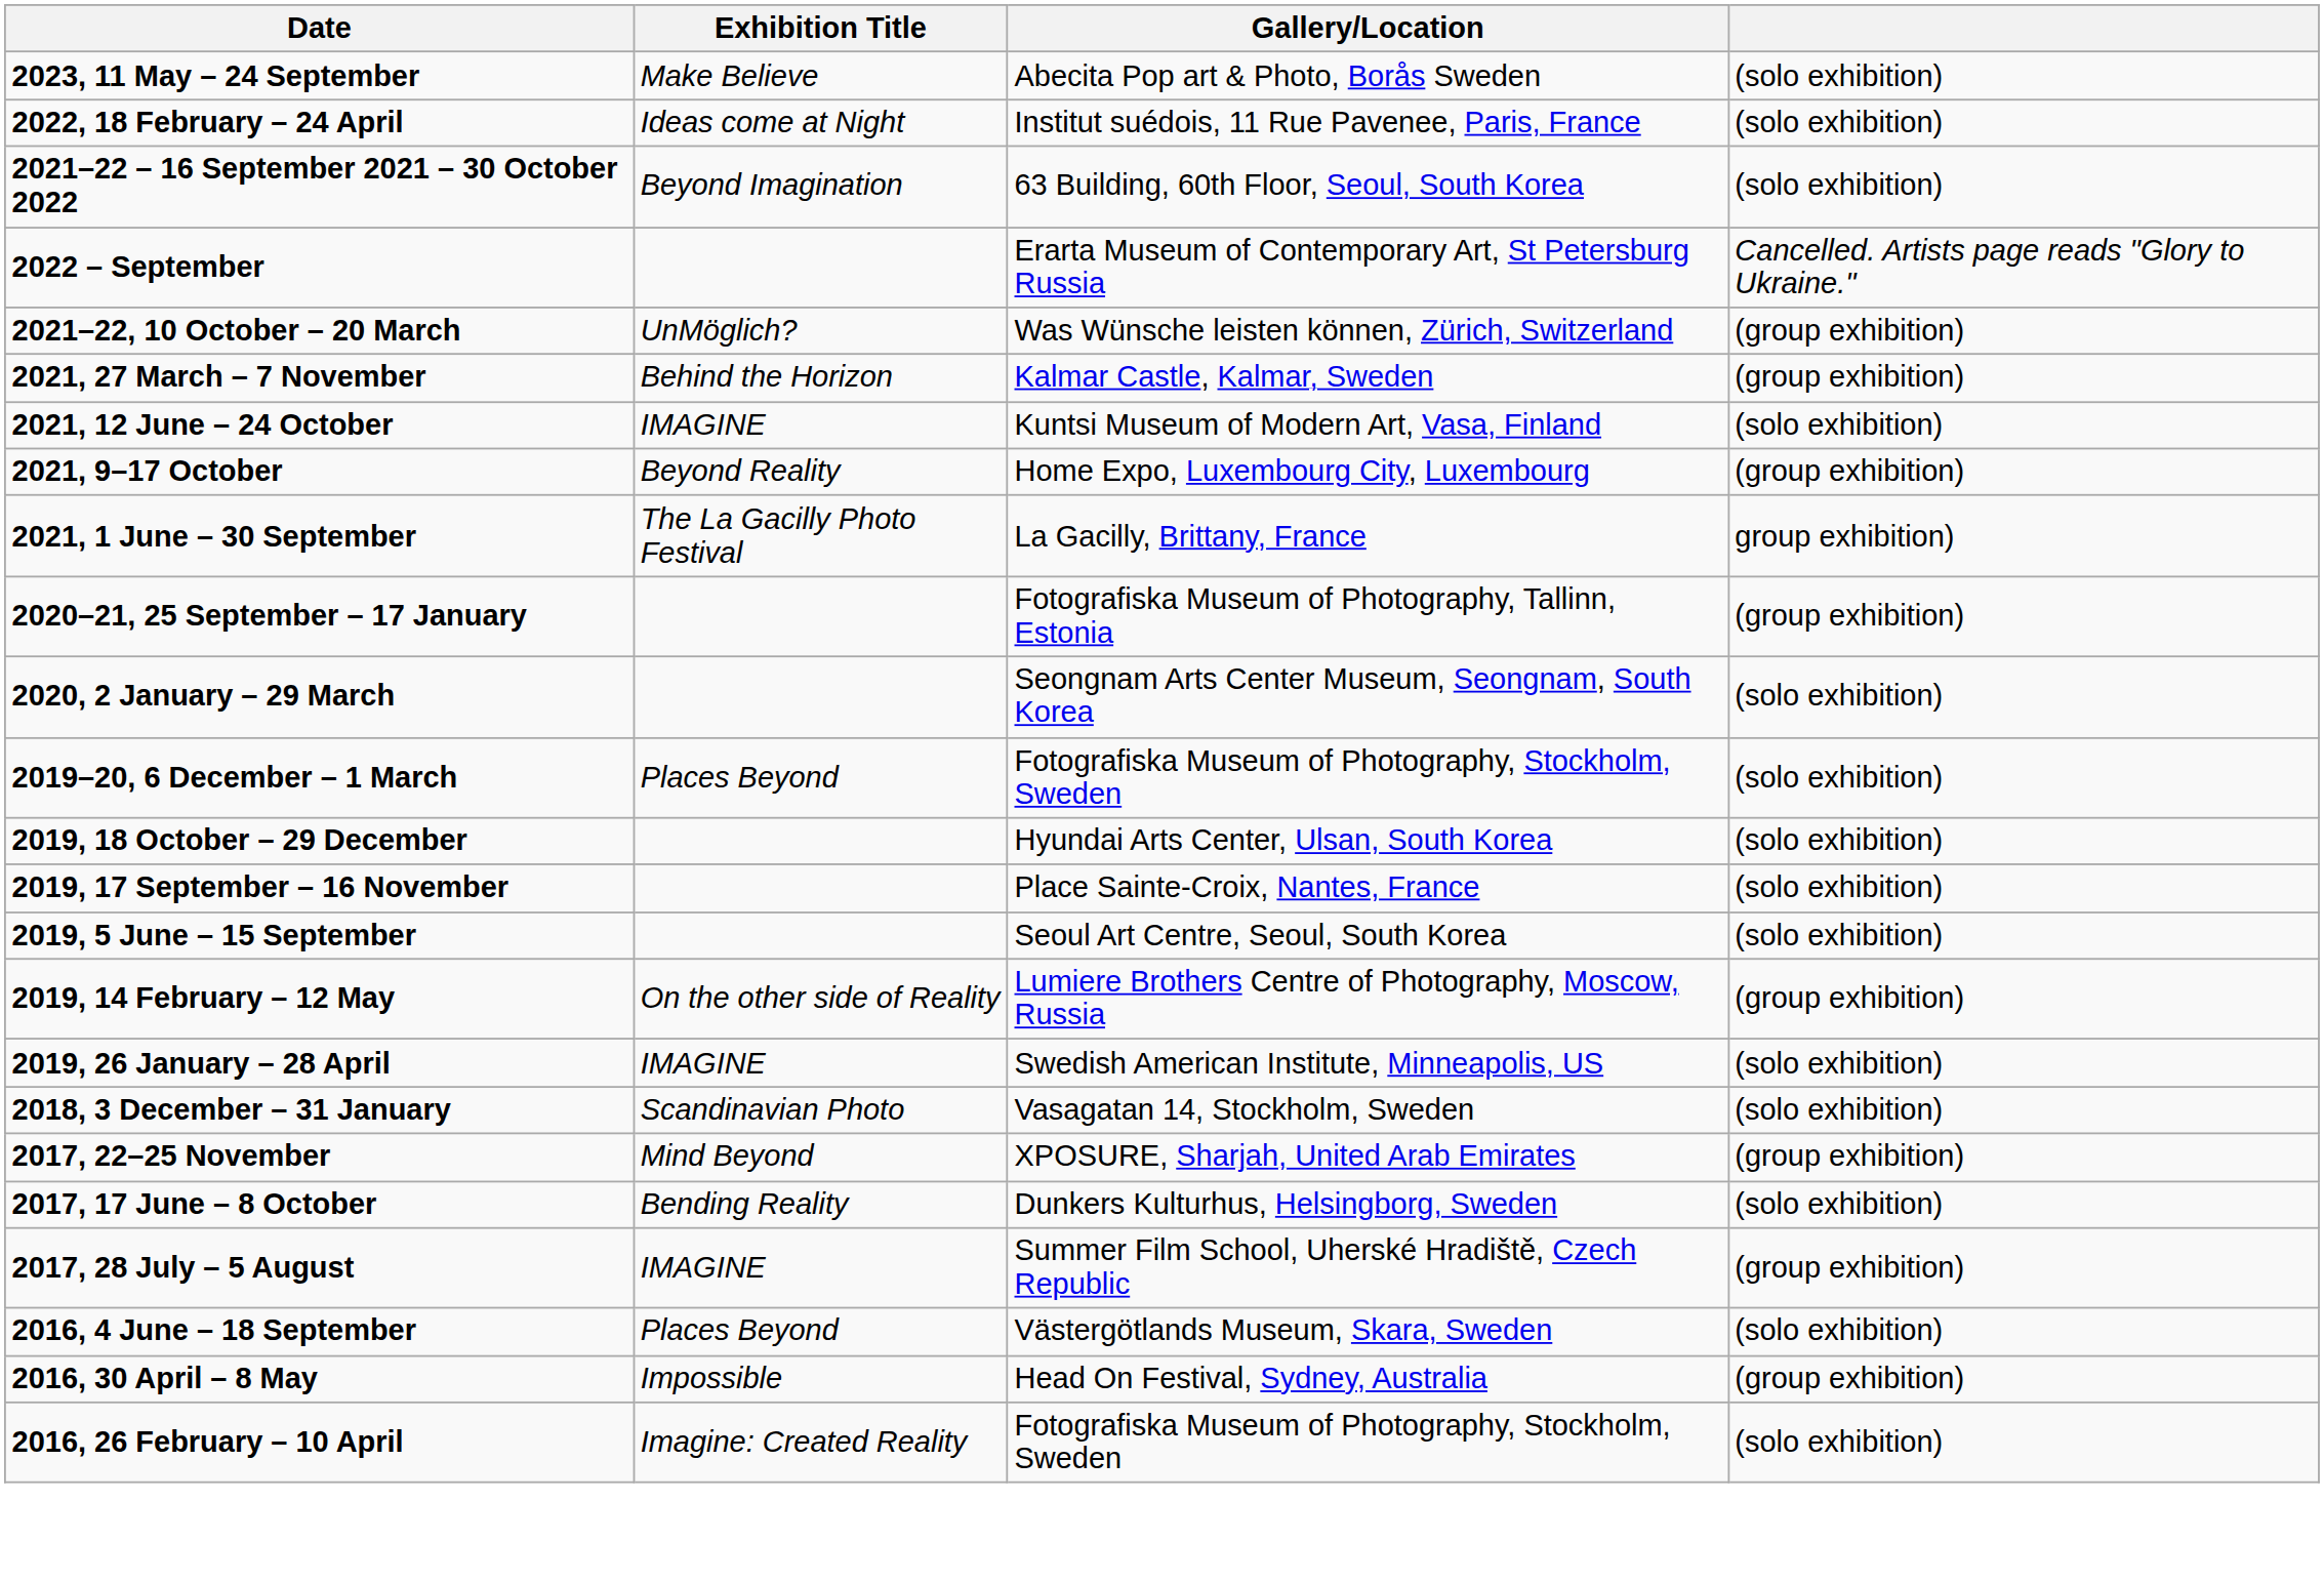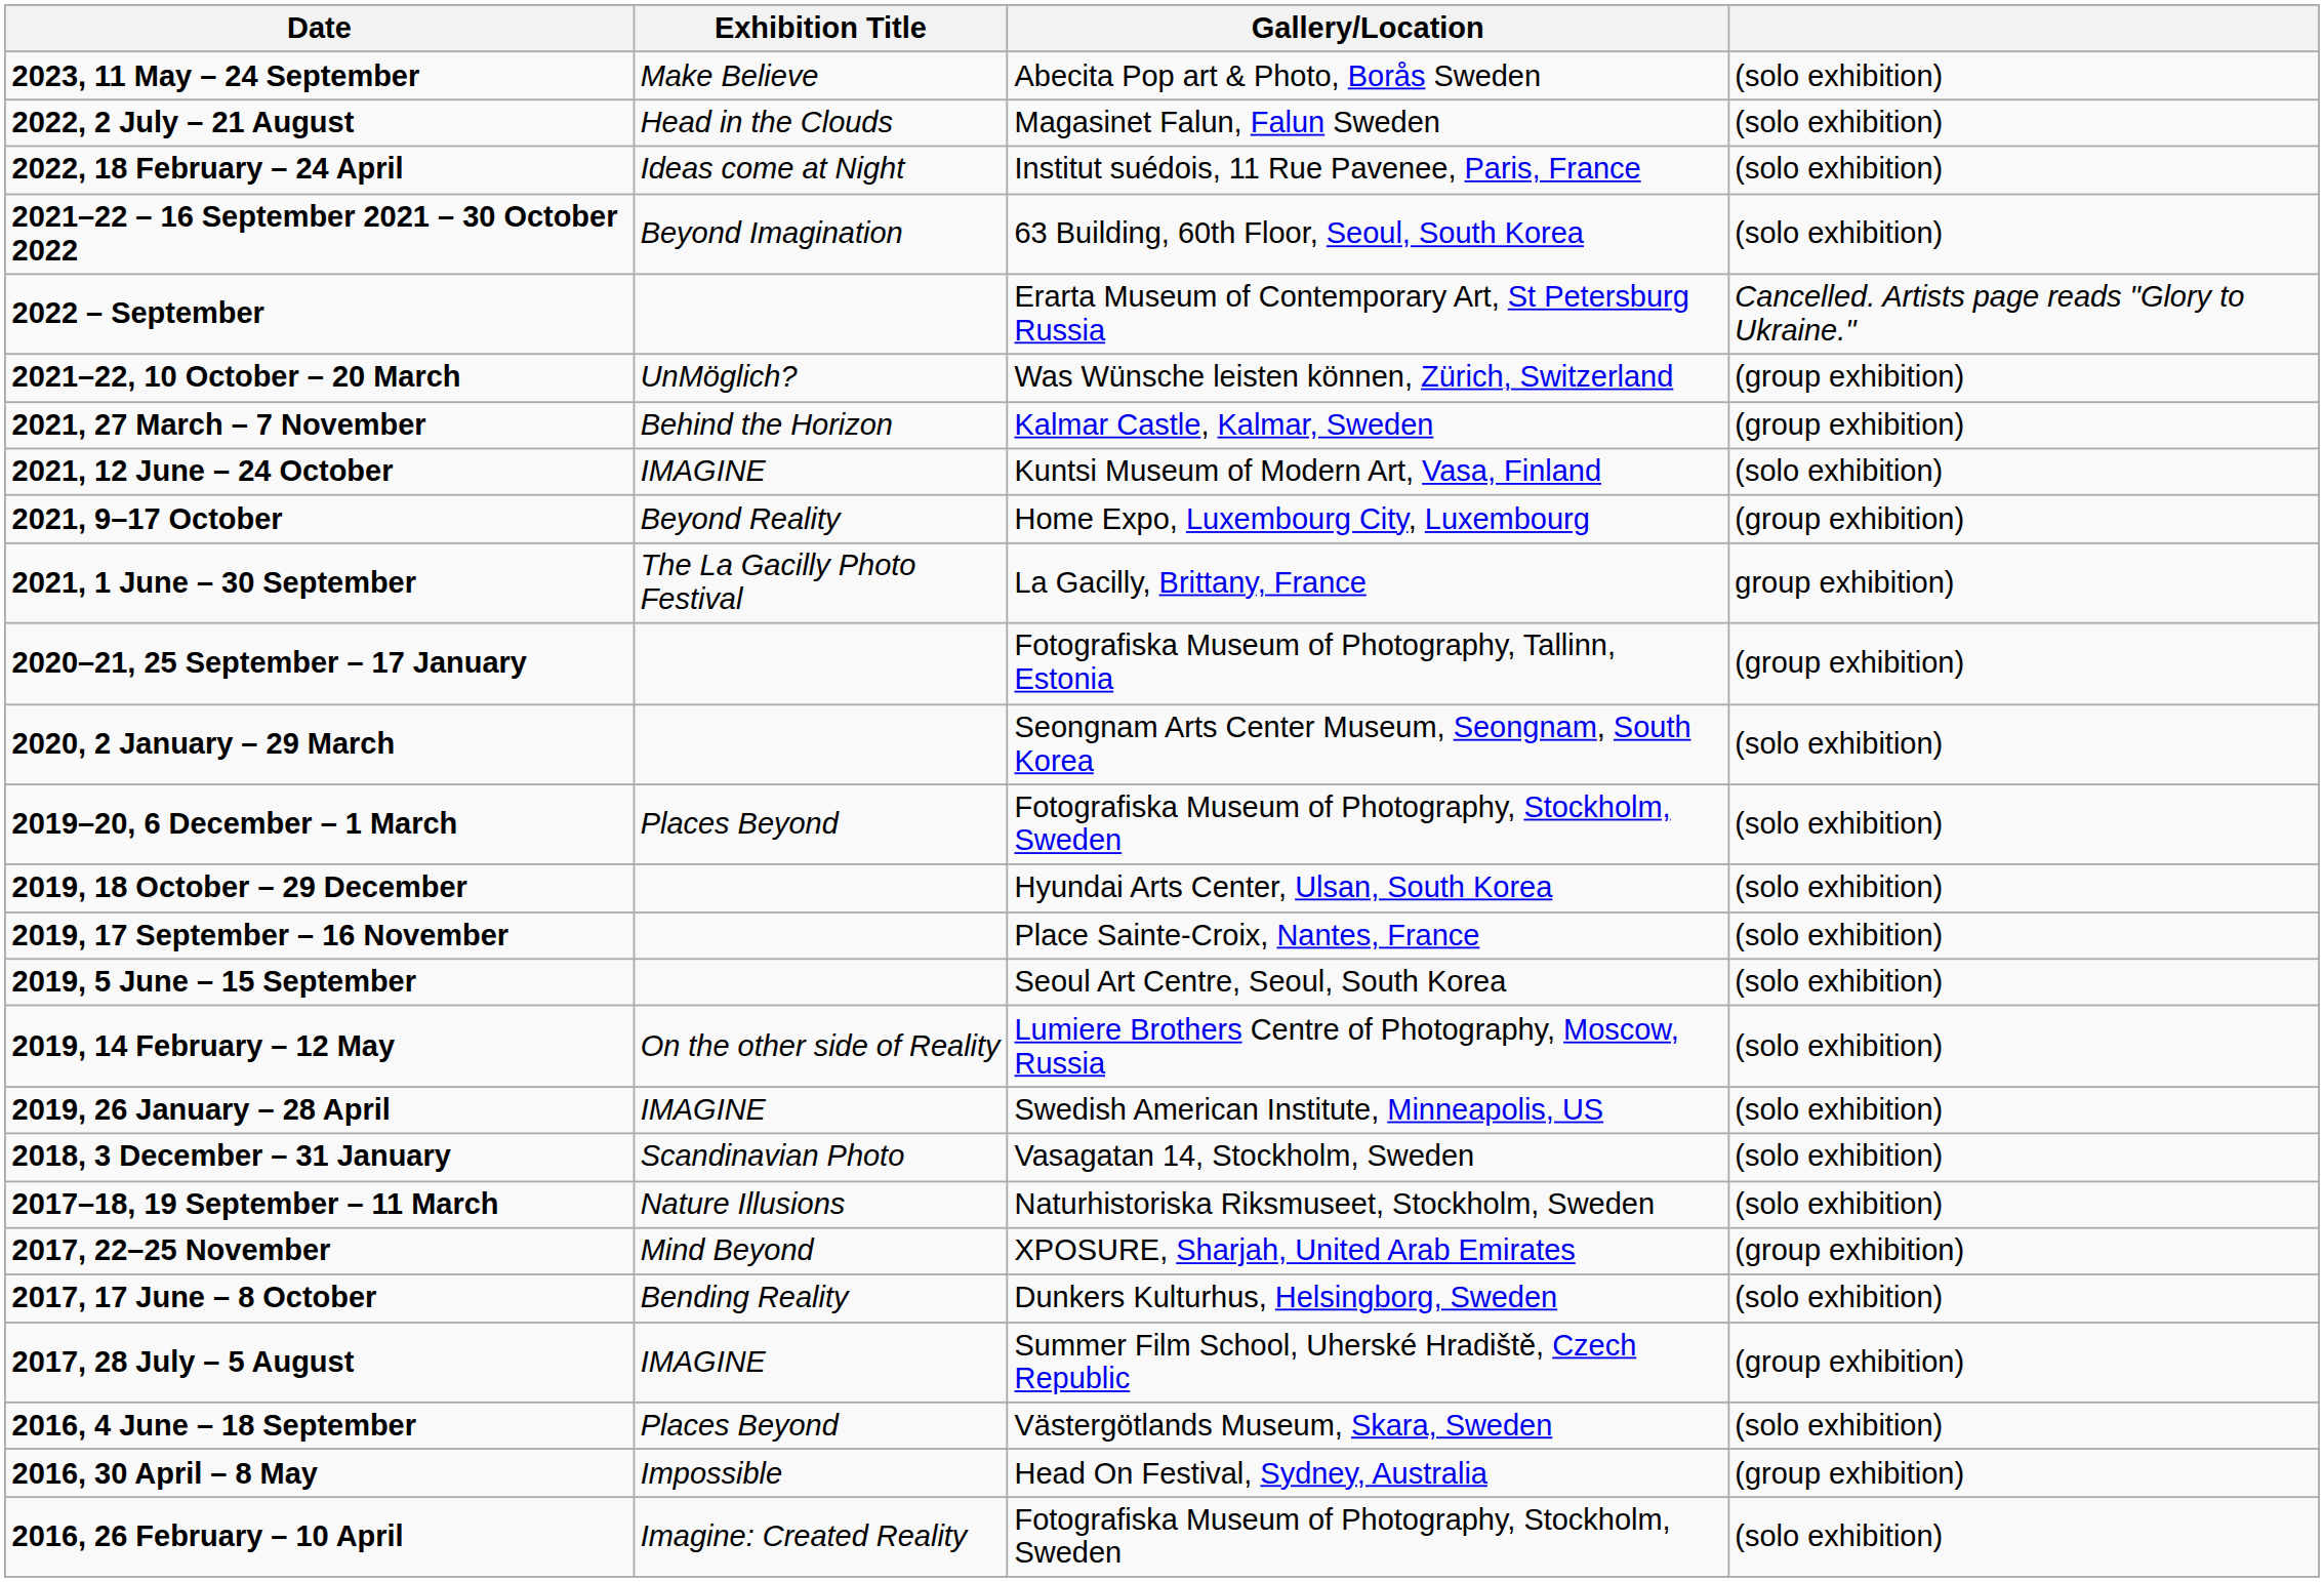 <table class="wikitable">
 <tr>
 <th>Date</th>
 <th>Exhibition Title</th>
 <th>Gallery/Location</th>
 <th></th>
 </tr>
 <tr>
 <td><strong>2023, 11 May – 24 September</strong></td>
 <td><em>Make Believe</em></td>
 <td>Abecita Pop art & Photo, <a href='#'>Borås</a> Sweden</td>
+<td>(solo exhibition)</td>
+</tr>
+<tr>
+<td><strong>2022, 2 July – 21 August</strong></td>
+<td><em>Head in the Clouds</em></td>
+<td>Magasinet Falun, <a href='#'>Falun</a> Sweden</td>
 <td>(solo exhibition)</td>
 </tr>
 <tr>
 <td><strong>2022, 18 February – 24 April</strong></td>
 <td><em>Ideas come at Night</em></td>
 <td>Institut suédois, 11 Rue Pavenee, <a href='#'>Paris, France</a></td>
 <td>(solo exhibition)</td>
 </tr>
 <tr>
 <td><strong>2021–22 – 16 September 2021 – 30 October 2022</strong></td>
 <td><em>Beyond Imagination</em></td>
 <td>63 Building, 60th Floor, <a href='#'>Seoul, South Korea</a></td>
 <td>(solo exhibition) </td>
 </tr>
 <tr>
 <td><strong>2022 – September</strong></td>
 <td></td>
 <td>Erarta Museum of Contemporary Art, <a href='#'>St Petersburg Russia</a></td>
 <td><em>Cancelled. Artists page reads "Glory to Ukraine."</em></td>
 </tr>
 <tr>
 <td><strong>2021–22, 10 October – 20 March</strong></td>
 <td><em>UnMöglich?</em></td>
 <td>Was Wünsche leisten können, <a href='#'>Zürich, Switzerland</a></td>
 <td>(group exhibition)</td>
 </tr>
 <tr>
 <td><strong>2021, 27 March – 7 November</strong></td>
 <td><em>Behind the Horizon</em></td>
 <td><a href='#'>Kalmar Castle</a>, <a href='#'>Kalmar, Sweden</a></td>
 <td>(group exhibition)</td>
 </tr>
 <tr>
 <td><strong>2021, 12 June – 24 October</strong></td>
 <td><em>IMAGINE</em></td>
 <td>Kuntsi Museum of Modern Art, <a href='#'>Vasa, Finland</a></td>
 <td>(solo exhibition)</td>
 </tr>
 <tr>
 <td><strong>2021, 9–17 October</strong></td>
 <td><em>Beyond Reality</em></td>
 <td>Home Expo, <a href='#'>Luxembourg City</a>, <a href='#'>Luxembourg</a></td>
 <td>(group exhibition)</td>
 </tr>
 <tr>
 <td><strong>2021, 1 June – 30 September</strong></td>
 <td><em>The La Gacilly Photo Festival</em></td>
 <td>La Gacilly, <a href='#'>Brittany, France</a></td>
 <td>group exhibition)</td>
 </tr>
 <tr>
 <td><strong>2020–21, 25 September – 17 January</strong></td>
 <td></td>
 <td>Fotografiska Museum of Photography, Tallinn, <a href='#'>Estonia</a></td>
 <td>(group exhibition)</td>
 </tr>
 <tr>
 <td><strong>2020, 2 January – 29 March</strong></td>
 <td></td>
 <td>Seongnam Arts Center Museum, <a href='#'>Seongnam</a>, <a href='#'>South Korea</a></td>
 <td>(solo exhibition)</td>
 </tr>
 <tr>
 <td><strong>2019–20, 6 December – 1 March</strong></td>
 <td><em>Places Beyond</em></td>
 <td>Fotografiska Museum of Photography, <a href='#'>Stockholm, Sweden</a></td>
 <td>(solo exhibition)</td>
 </tr>
 <tr>
 <td><strong>2019, 18 October – 29 December</strong></td>
 <td></td>
 <td>Hyundai Arts Center, <a href='#'>Ulsan, South Korea</a></td>
 <td>(solo exhibition)</td>
 </tr>
 <tr>
 <td><strong>2019, 17 September – 16 November</strong></td>
 <td></td>
 <td>Place Sainte-Croix, <a href='#'>Nantes, France</a></td>
 <td>(solo exhibition)</td>
 </tr>
 <tr>
 <td><strong>2019, 5 June – 15 September</strong></td>
 <td></td>
 <td>Seoul Art Centre, Seoul, South Korea</td>
 <td>(solo exhibition)</td>
 </tr>
 <tr>
 <td><strong>2019, 14 February – 12 May</strong></td>
 <td><em>On the other side of Reality</em></td>
 <td><a href='#'>Lumiere Brothers</a> Centre of Photography, <a href='#'>Moscow, Russia</a></td>
-<td>(group exhibition)</td>
+<td>(solo exhibition)</td>
 </tr>
 <tr>
 <td><strong>2019, 26 January – 28 April</strong></td>
 <td><em>IMAGINE</em></td>
 <td>Swedish American Institute, <a href='#'>Minneapolis, US</a></td>
 <td>(solo exhibition)</td>
 </tr>
 <tr>
 <td><strong>2018, 3 December  – 31 January</strong></td>
 <td><em>Scandinavian Photo</em></td>
 <td>Vasagatan 14, Stockholm, Sweden</td>
+<td>(solo exhibition)</td>
+</tr>
+<tr>
+<td><strong>2017–18, 19 September – 11 March</strong></td>
+<td><em>Nature Illusions</em></td>
+<td>Naturhistoriska Riksmuseet, Stockholm, Sweden</td>
 <td>(solo exhibition)</td>
 </tr>
 <tr>
 <td><strong>2017, 22–25 November</strong></td>
 <td><em>Mind Beyond</em></td>
 <td>XPOSURE, <a href='#'>Sharjah, United Arab Emirates</a></td>
 <td>(group exhibition)</td>
 </tr>
 <tr>
 <td><strong>2017, 17 June – 8 October</strong></td>
 <td><em>Bending Reality</em></td>
 <td>Dunkers Kulturhus, <a href='#'>Helsingborg, Sweden</a></td>
 <td>(solo exhibition)</td>
 </tr>
 <tr>
 <td><strong>2017, 28 July – 5 August</strong></td>
 <td><em>IMAGINE</em></td>
 <td>Summer Film School, Uherské Hradiště, <a href='#'>Czech Republic</a></td>
 <td>(group exhibition)</td>
 </tr>
 <tr>
 <td><strong>2016, 4 June – 18 September</strong></td>
 <td><em>Places Beyond</em></td>
 <td>Västergötlands Museum, <a href='#'>Skara, Sweden</a></td>
 <td>(solo exhibition)</td>
 </tr>
 <tr>
 <td><strong>2016, 30 April – 8 May</strong></td>
 <td><em>Impossible</em></td>
 <td>Head On Festival, <a href='#'>Sydney, Australia</a></td>
 <td>(group exhibition)</td>
 </tr>
 <tr>
 <td><strong>2016, 26 February – 10 April</strong></td>
 <td><em>Imagine: Created Reality</em></td>
 <td>Fotografiska Museum of Photography, Stockholm, Sweden</td>
 <td>(solo exhibition)</td>
 </tr>
 </table>
